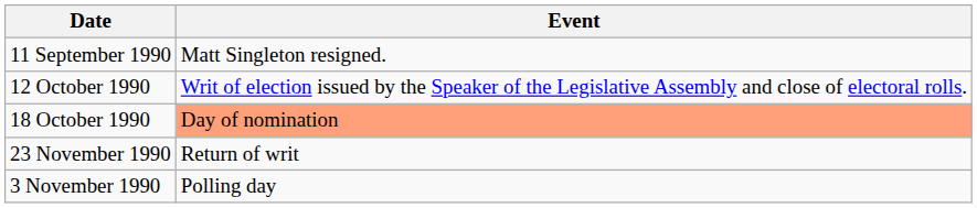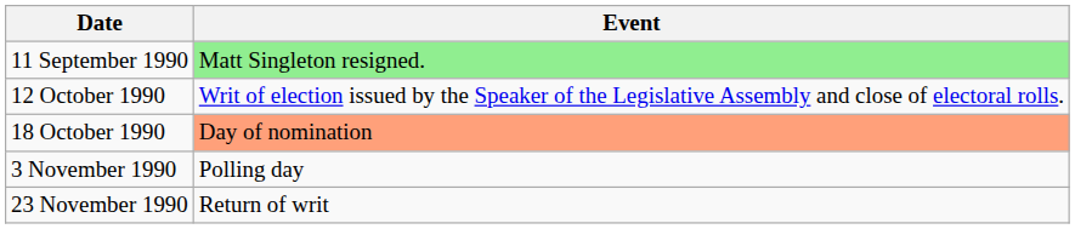 <table class="wikitable">
 <tr>
 <th>Date</th>
 <th>Event</th>
 </tr>
 <tr>
 <td>11 September 1990</td>
-<td>Matt Singleton resigned.</td>
+<td style="background: lightgreen;">Matt Singleton resigned.</td>
 </tr>
 <tr>
 <td>12 October 1990</td>
 <td><a href='#'>Writ of election</a> issued by the <a href='#'>Speaker of the Legislative Assembly</a> and close of <a href='#'>electoral rolls</a>.</td>
 </tr>
 <tr>
 <td>18 October 1990</td>
 <td style="background: lightsalmon;">Day of nomination</td>
 </tr>
 <tr>
+<td>3 November 1990</td>
+<td>Polling day</td>
+</tr>
+<tr>
 <td>23 November 1990</td>
 <td>Return of writ</td>
 </tr>
-<tr>
-<td>3 November 1990</td>
-<td>Polling day</td>
-</tr>
 </table>
